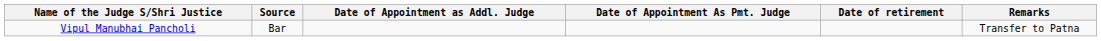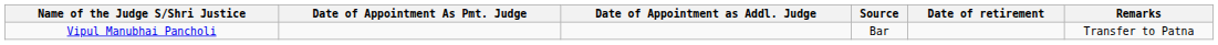 <table class="wikitable sortable static-row-numbers static-row-header" style="text-align:center" width="92%">
 <tr>
 <th>Name of the Judge S/Shri Justice</th>
+<th>Date of Appointment As Pmt. Judge</th>
+<th>Date of Appointment as Addl. Judge</th>
 <th>Source</th>
-<th>Date of Appointment as Addl. Judge</th>
-<th>Date of Appointment As Pmt. Judge</th>
 <th>Date of retirement</th>
 <th>Remarks</th>
 </tr>
 <tr>
 <td><a href='#'>Vipul Manubhai Pancholi</a></td>
-<td>Bar</td>
 <td></td>
 <td></td>
+<td>Bar</td>
 <td></td>
 <td>Transfer to Patna</td>
 </tr>
 </table>
